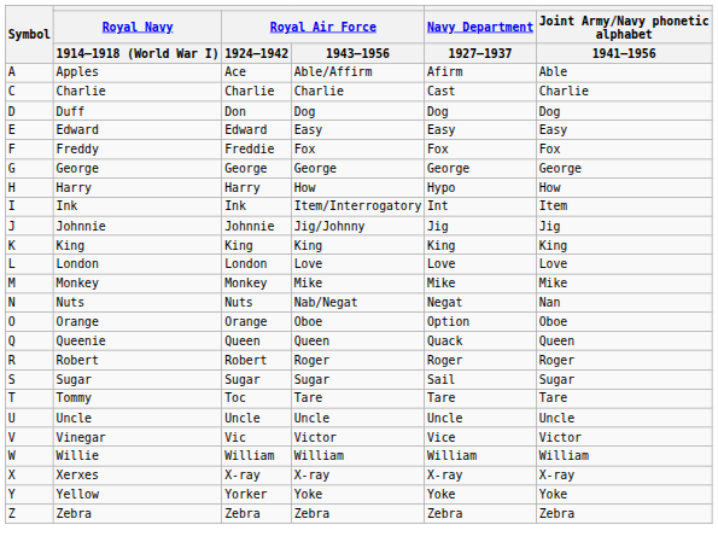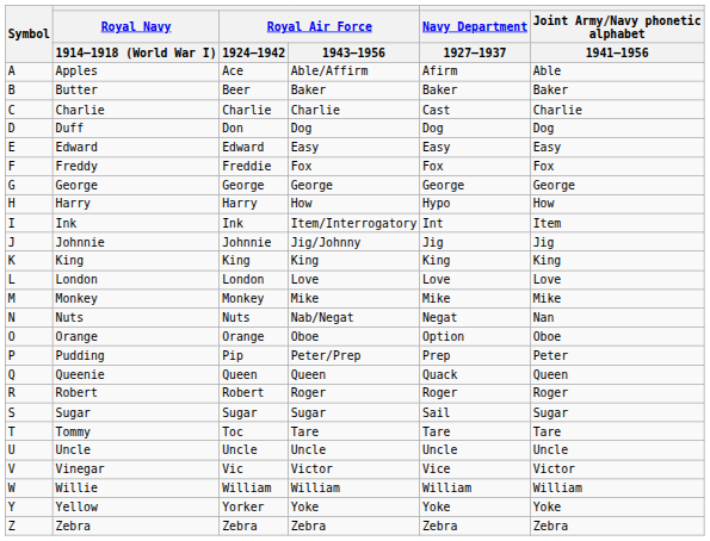 <table class="wikitable">
 <tr>
 <th rowspan="3">Symbol</th>
 <th colspan="3"></th>
 <th colspan="2"></th>
 </tr>
 <tr>
 <th><a href='#'>Royal Navy</a></th>
 <th colspan="2"><a href='#'>Royal Air Force</a></th>
 <th><a href='#'>Navy Department</a></th>
 <th>Joint Army/Navy phonetic<br>alphabet</th>
 </tr>
 <tr>
 <th>1914–1918 (World War I)</th>
 <th>1924–1942</th>
 <th>1943–1956</th>
 <th>1927–1937</th>
 <th>1941–1956</th>
 </tr>
 <tr>
 <td>A</td>
 <td>Apples</td>
 <td>Ace</td>
 <td>Able/Affirm</td>
 <td>Afirm</td>
 <td>Able</td>
+</tr>
+<tr>
+<td>B</td>
+<td>Butter</td>
+<td>Beer</td>
+<td>Baker</td>
+<td>Baker</td>
+<td>Baker</td>
 </tr>
 <tr>
 <td>C</td>
 <td>Charlie</td>
 <td>Charlie</td>
 <td>Charlie</td>
 <td>Cast</td>
 <td>Charlie</td>
 </tr>
 <tr>
 <td>D</td>
 <td>Duff</td>
 <td>Don</td>
 <td>Dog</td>
 <td>Dog</td>
 <td>Dog</td>
 </tr>
 <tr>
 <td>E</td>
 <td>Edward</td>
 <td>Edward</td>
 <td>Easy</td>
 <td>Easy</td>
 <td>Easy</td>
 </tr>
 <tr>
 <td>F</td>
 <td>Freddy</td>
 <td>Freddie</td>
 <td>Fox</td>
 <td>Fox</td>
 <td>Fox</td>
 </tr>
 <tr>
 <td>G</td>
 <td>George</td>
 <td>George</td>
 <td>George</td>
 <td>George</td>
 <td>George</td>
 </tr>
 <tr>
 <td>H</td>
 <td>Harry</td>
 <td>Harry</td>
 <td>How</td>
 <td>Hypo</td>
 <td>How</td>
 </tr>
 <tr>
 <td>I</td>
 <td>Ink</td>
 <td>Ink</td>
 <td>Item/Interrogatory</td>
 <td>Int</td>
 <td>Item</td>
 </tr>
 <tr>
 <td>J</td>
 <td>Johnnie</td>
 <td>Johnnie</td>
 <td>Jig/Johnny</td>
 <td>Jig</td>
 <td>Jig</td>
 </tr>
 <tr>
 <td>K</td>
 <td>King</td>
 <td>King</td>
 <td>King</td>
 <td>King</td>
 <td>King</td>
 </tr>
 <tr>
 <td>L</td>
 <td>London</td>
 <td>London</td>
 <td>Love</td>
 <td>Love</td>
 <td>Love</td>
 </tr>
 <tr>
 <td>M</td>
 <td>Monkey</td>
 <td>Monkey</td>
 <td>Mike</td>
 <td>Mike</td>
 <td>Mike</td>
 </tr>
 <tr>
 <td>N</td>
 <td>Nuts</td>
 <td>Nuts</td>
 <td>Nab/Negat</td>
 <td>Negat</td>
 <td>Nan</td>
 </tr>
 <tr>
 <td>O</td>
 <td>Orange</td>
 <td>Orange</td>
 <td>Oboe</td>
 <td>Option</td>
 <td>Oboe</td>
 </tr>
 <tr>
+<td>P</td>
+<td>Pudding</td>
+<td>Pip</td>
+<td>Peter/Prep</td>
+<td>Prep</td>
+<td>Peter</td>
+</tr>
+<tr>
 <td>Q</td>
 <td>Queenie</td>
 <td>Queen</td>
 <td>Queen</td>
 <td>Quack</td>
 <td>Queen</td>
 </tr>
 <tr>
 <td>R</td>
 <td>Robert</td>
 <td>Robert</td>
 <td>Roger</td>
 <td>Roger</td>
 <td>Roger</td>
 </tr>
 <tr>
 <td>S</td>
 <td>Sugar</td>
 <td>Sugar</td>
 <td>Sugar</td>
 <td>Sail</td>
 <td>Sugar</td>
 </tr>
 <tr>
 <td>T</td>
 <td>Tommy</td>
 <td>Toc</td>
 <td>Tare</td>
 <td>Tare</td>
 <td>Tare</td>
 </tr>
 <tr>
 <td>U</td>
 <td>Uncle</td>
 <td>Uncle</td>
 <td>Uncle</td>
 <td>Uncle</td>
 <td>Uncle</td>
 </tr>
 <tr>
 <td>V</td>
 <td>Vinegar</td>
 <td>Vic</td>
 <td>Victor</td>
 <td>Vice</td>
 <td>Victor</td>
 </tr>
 <tr>
 <td>W</td>
 <td>Willie</td>
 <td>William</td>
 <td>William</td>
 <td>William</td>
 <td>William</td>
 </tr>
 <tr>
-<td>X</td>
-<td>Xerxes</td>
-<td>X-ray</td>
-<td>X-ray</td>
-<td>X-ray</td>
-<td>X-ray</td>
-</tr>
-<tr>
 <td>Y</td>
 <td>Yellow</td>
 <td>Yorker</td>
 <td>Yoke</td>
 <td>Yoke</td>
 <td>Yoke</td>
 </tr>
 <tr>
 <td>Z</td>
 <td>Zebra</td>
 <td>Zebra</td>
 <td>Zebra</td>
 <td>Zebra</td>
 <td>Zebra</td>
 </tr>
 </table>
